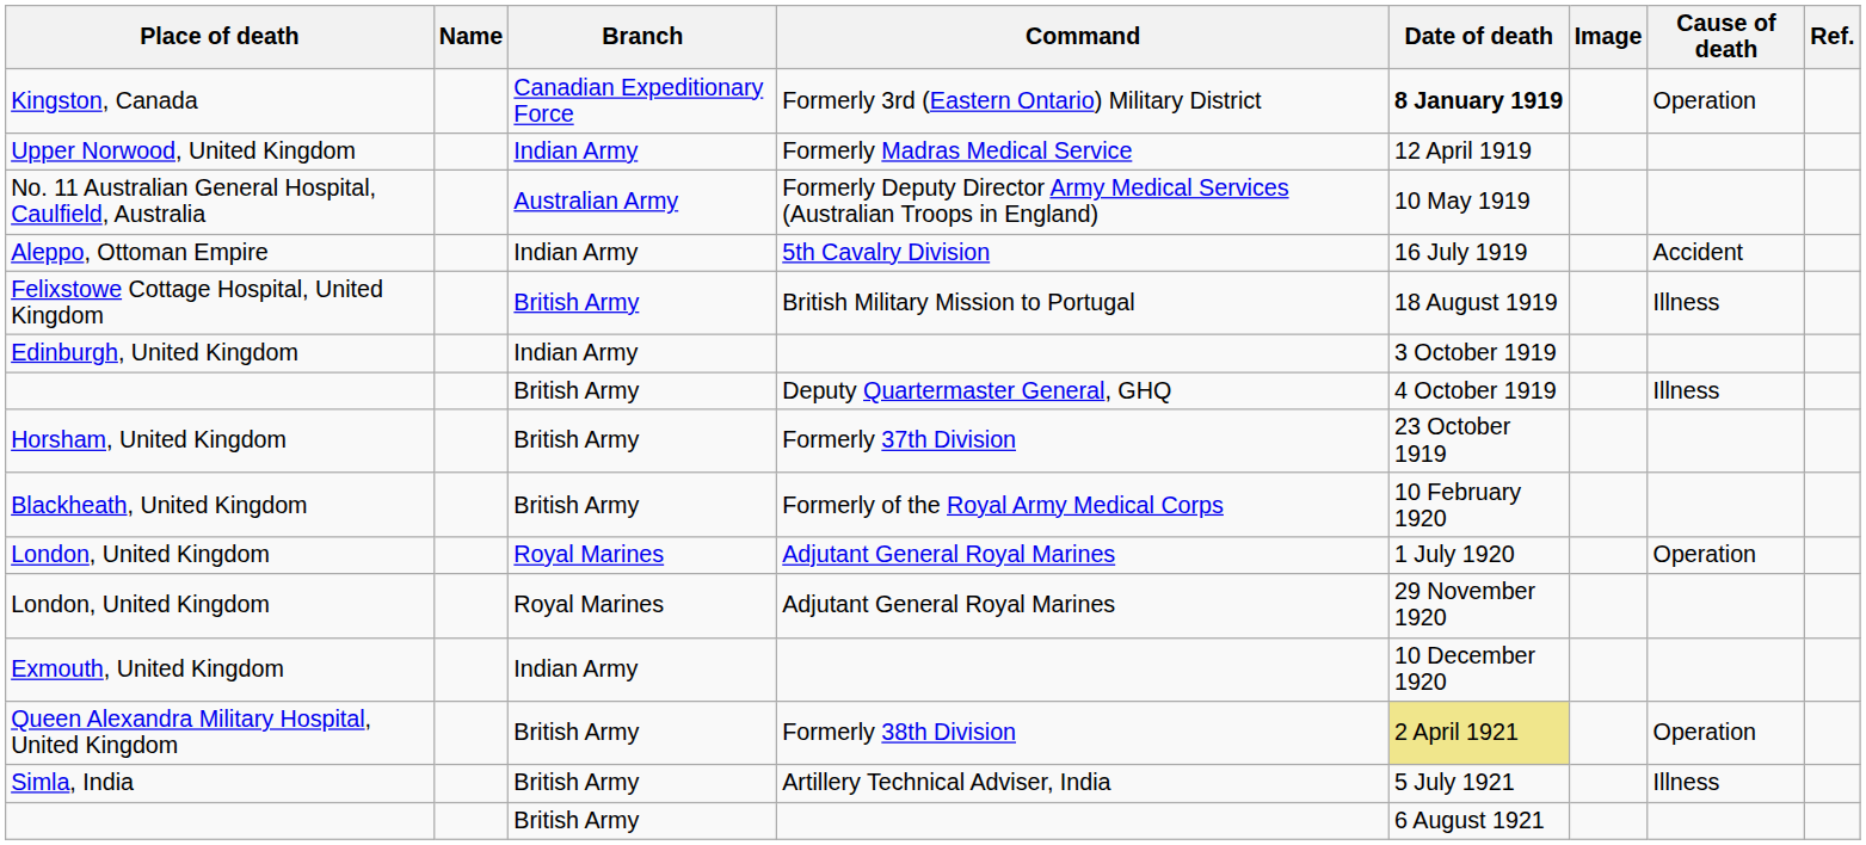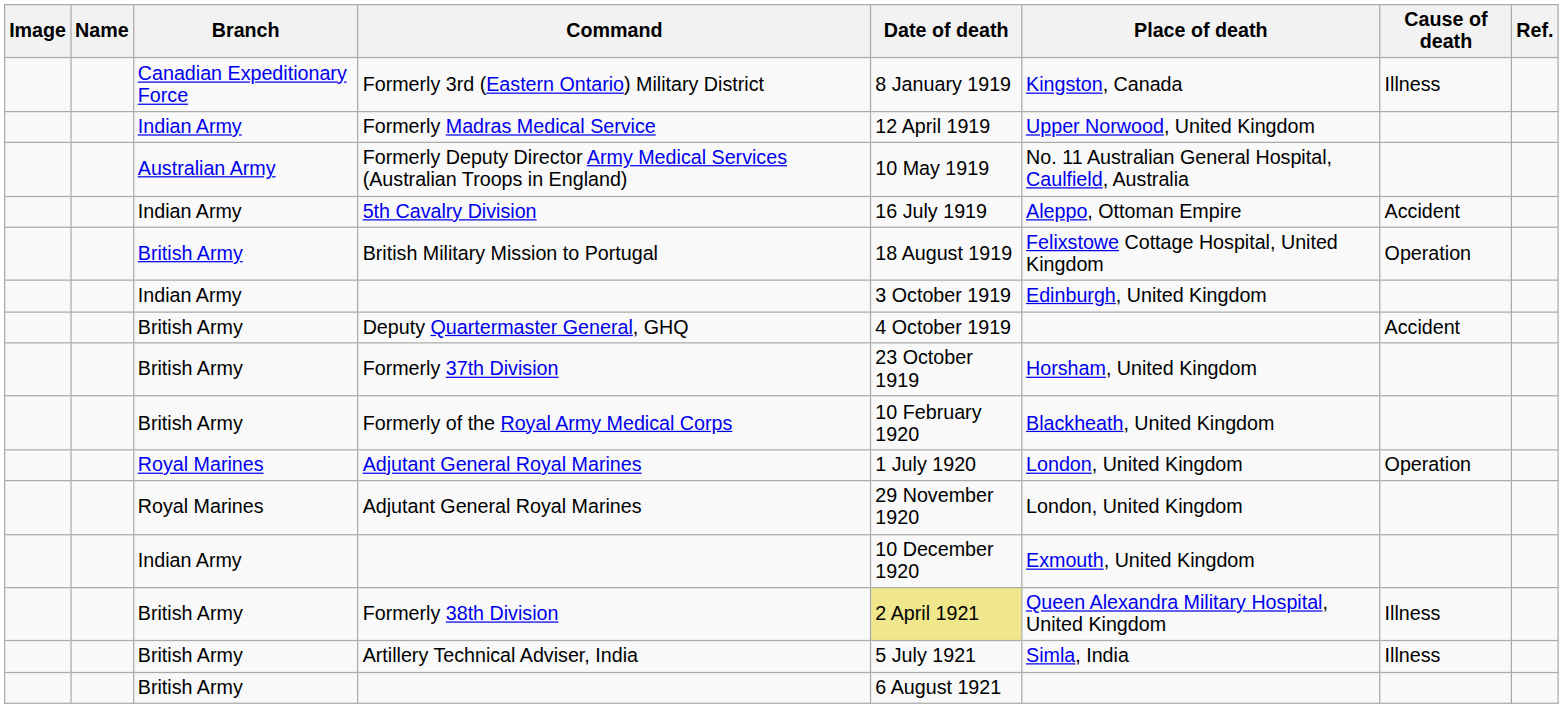 <table class="wikitable" width=100%>
 <tr>
-<th style="#ffffff;">Place of death</th>
+<th style="#ffffff;">Image</th>
 <th style="#ffffff;">Name</th>
 <th style="#ffffff;">Branch</th>
 <th style="#ffffff;">Command</th>
 <th style="#ffffff;">Date of death</th>
-<th style="#ffffff;">Image</th>
+<th style="#ffffff;">Place of death</th>
 <th style="#ffffff;">Cause of death</th>
 <th style="#ffffff;">Ref.</th>
 </tr>
 <tr>
-<td><a href='#'>Kingston</a>, Canada</td>
+<td></td>
 <td></td>
 <td><a href='#'>Canadian Expeditionary Force</a></td>
 <td>Formerly 3rd (<a href='#'>Eastern Ontario</a>) Military District</td>
-<td><strong>8 January 1919</strong></td>
+<td>8 January 1919</td>
+<td><a href='#'>Kingston</a>, Canada</td>
+<td>Illness</td>
 <td></td>
+</tr>
+<tr>
+<td></td>
+<td></td>
+<td><a href='#'>Indian Army</a></td>
+<td>Formerly <a href='#'>Madras Medical Service</a></td>
+<td>12 April 1919</td>
+<td><a href='#'>Upper Norwood</a>, United Kingdom</td>
+<td></td>
+<td></td>
+</tr>
+<tr>
+<td></td>
+<td></td>
+<td><a href='#'>Australian Army</a></td>
+<td>Formerly Deputy Director <a href='#'>Army Medical Services</a> (Australian Troops in England)</td>
+<td>10 May 1919</td>
+<td>No. 11 Australian General Hospital, <a href='#'>Caulfield</a>, Australia</td>
+<td></td>
+<td></td>
+</tr>
+<tr>
+<td></td>
+<td></td>
+<td>Indian Army</td>
+<td><a href='#'>5th Cavalry Division</a></td>
+<td>16 July 1919</td>
+<td><a href='#'>Aleppo</a>, Ottoman Empire</td>
+<td>Accident</td>
+<td></td>
+</tr>
+<tr>
+<td></td>
+<td></td>
+<td><a href='#'>British Army</a></td>
+<td>British Military Mission to Portugal</td>
+<td>18 August 1919</td>
+<td><a href='#'>Felixstowe</a> Cottage Hospital, United Kingdom</td>
 <td>Operation</td>
 <td></td>
 </tr>
 <tr>
-<td><a href='#'>Upper Norwood</a>, United Kingdom</td>
 <td></td>
-<td><a href='#'>Indian Army</a></td>
-<td>Formerly <a href='#'>Madras Medical Service</a></td>
-<td>12 April 1919</td>
-<td></td>
-<td></td>
-<td></td>
-</tr>
-<tr>
-<td>No. 11 Australian General Hospital, <a href='#'>Caulfield</a>, Australia</td>
-<td></td>
-<td><a href='#'>Australian Army</a></td>
-<td>Formerly Deputy Director <a href='#'>Army Medical Services</a> (Australian Troops in England)</td>
-<td>10 May 1919</td>
-<td></td>
-<td></td>
-<td></td>
-</tr>
-<tr>
-<td><a href='#'>Aleppo</a>, Ottoman Empire</td>
-<td></td>
-<td>Indian Army</td>
-<td><a href='#'>5th Cavalry Division</a></td>
-<td>16 July 1919</td>
-<td></td>
-<td>Accident</td>
-<td></td>
-</tr>
-<tr>
-<td><a href='#'>Felixstowe</a> Cottage Hospital, United Kingdom</td>
-<td></td>
-<td><a href='#'>British Army</a></td>
-<td>British Military Mission to Portugal</td>
-<td>18 August 1919</td>
-<td></td>
-<td>Illness</td>
-<td></td>
-</tr>
-<tr>
-<td><a href='#'>Edinburgh</a>, United Kingdom</td>
 <td></td>
 <td>Indian Army</td>
 <td></td>
 <td>3 October 1919</td>
-<td></td>
+<td><a href='#'>Edinburgh</a>, United Kingdom</td>
 <td></td>
 <td></td>
 </tr>
 <tr>
 <td></td>
 <td></td>
 <td>British Army</td>
 <td>Deputy <a href='#'>Quartermaster General</a>, GHQ</td>
 <td>4 October 1919</td>
 <td></td>
+<td>Accident</td>
+<td></td>
+</tr>
+<tr>
+<td></td>
+<td></td>
+<td>British Army</td>
+<td>Formerly <a href='#'>37th Division</a></td>
+<td>23 October 1919</td>
+<td><a href='#'>Horsham</a>, United Kingdom</td>
+<td></td>
+<td></td>
+</tr>
+<tr>
+<td></td>
+<td></td>
+<td>British Army</td>
+<td>Formerly of the <a href='#'>Royal Army Medical Corps</a></td>
+<td>10 February 1920</td>
+<td><a href='#'>Blackheath</a>, United Kingdom</td>
+<td></td>
+<td></td>
+</tr>
+<tr>
+<td></td>
+<td></td>
+<td><a href='#'>Royal Marines</a></td>
+<td><a href='#'>Adjutant General Royal Marines</a></td>
+<td>1 July 1920</td>
+<td><a href='#'>London</a>, United Kingdom</td>
+<td>Operation</td>
+<td></td>
+</tr>
+<tr>
+<td></td>
+<td></td>
+<td>Royal Marines</td>
+<td>Adjutant General Royal Marines</td>
+<td>29 November 1920</td>
+<td>London, United Kingdom</td>
+<td></td>
+<td></td>
+</tr>
+<tr>
+<td></td>
+<td></td>
+<td>Indian Army</td>
+<td></td>
+<td>10 December 1920</td>
+<td><a href='#'>Exmouth</a>, United Kingdom</td>
+<td></td>
+<td></td>
+</tr>
+<tr>
+<td></td>
+<td></td>
+<td>British Army</td>
+<td>Formerly <a href='#'>38th Division</a></td>
+<td style="background: khaki;">2 April 1921</td>
+<td><a href='#'>Queen Alexandra Military Hospital</a>, United Kingdom</td>
 <td>Illness</td>
 <td></td>
 </tr>
 <tr>
-<td><a href='#'>Horsham</a>, United Kingdom</td>
 <td></td>
-<td>British Army</td>
-<td>Formerly <a href='#'>37th Division</a></td>
-<td>23 October 1919</td>
-<td></td>
-<td></td>
-<td></td>
-</tr>
-<tr>
-<td><a href='#'>Blackheath</a>, United Kingdom</td>
-<td></td>
-<td>British Army</td>
-<td>Formerly of the <a href='#'>Royal Army Medical Corps</a></td>
-<td>10 February 1920</td>
-<td></td>
-<td></td>
-<td></td>
-</tr>
-<tr>
-<td><a href='#'>London</a>, United Kingdom</td>
-<td></td>
-<td><a href='#'>Royal Marines</a></td>
-<td><a href='#'>Adjutant General Royal Marines</a></td>
-<td>1 July 1920</td>
-<td></td>
-<td>Operation</td>
-<td></td>
-</tr>
-<tr>
-<td>London, United Kingdom</td>
-<td></td>
-<td>Royal Marines</td>
-<td>Adjutant General Royal Marines</td>
-<td>29 November 1920</td>
-<td></td>
-<td></td>
-<td></td>
-</tr>
-<tr>
-<td><a href='#'>Exmouth</a>, United Kingdom</td>
-<td></td>
-<td>Indian Army</td>
-<td></td>
-<td>10 December 1920</td>
-<td></td>
-<td></td>
-<td></td>
-</tr>
-<tr>
-<td><a href='#'>Queen Alexandra Military Hospital</a>, United Kingdom</td>
-<td></td>
-<td>British Army</td>
-<td>Formerly <a href='#'>38th Division</a></td>
-<td style="background: khaki;">2 April 1921</td>
-<td></td>
-<td>Operation</td>
-<td></td>
-</tr>
-<tr>
-<td><a href='#'>Simla</a>, India</td>
 <td></td>
 <td>British Army</td>
 <td>Artillery Technical Adviser, India</td>
 <td>5 July 1921</td>
-<td></td>
+<td><a href='#'>Simla</a>, India</td>
 <td>Illness</td>
 <td></td>
 </tr>
 <tr>
 <td></td>
 <td></td>
 <td>British Army</td>
 <td></td>
 <td>6 August 1921</td>
 <td></td>
 <td></td>
 <td></td>
 </tr>
 </table>
